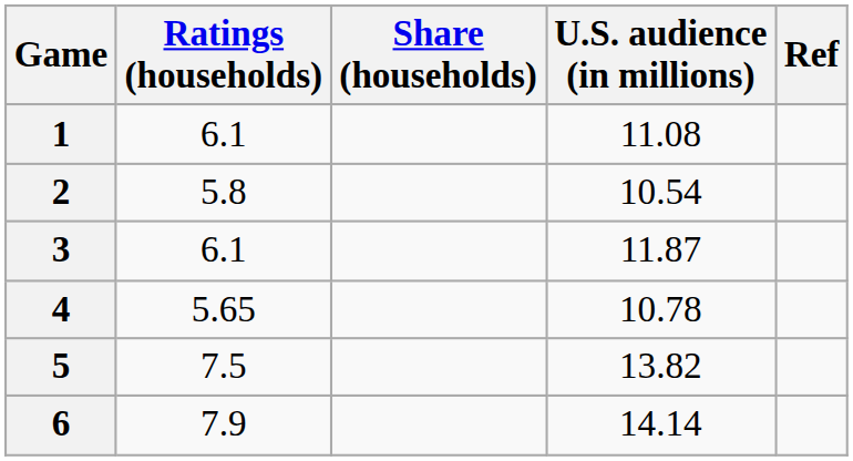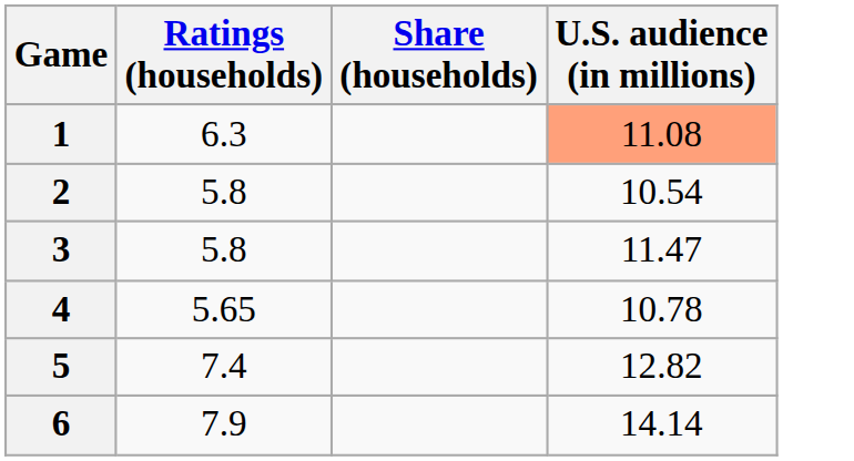 <table class="wikitable sortable plainrowheaders" style="text-align:center;">
 <tr>
 <th scope="col">Game</th>
 <th scope="col"><a href='#'>Ratings</a><br>(households)</th>
 <th scope="col"><a href='#'>Share</a><br>(households)</th>
 <th scope="col">U.S. audience<br>(in millions)</th>
-<th scope="col" class=unsortable>Ref</th>
 </tr>
 <tr>
 <th scope="row" style="text-align:center;">1</th>
-<td>6.1</td>
+<td>6.3</td>
 <td></td>
-<td>11.08</td>
-<td></td>
+<td style="background: lightsalmon;">11.08</td>
 </tr>
 <tr>
 <th scope="row" style="text-align:center;">2</th>
 <td>5.8</td>
 <td></td>
 <td>10.54</td>
-<td></td>
 </tr>
 <tr>
 <th scope="row" style="text-align:center;">3</th>
-<td>6.1</td>
+<td>5.8</td>
 <td></td>
-<td>11.87</td>
-<td></td>
+<td>11.47</td>
 </tr>
 <tr>
 <th scope="row" style="text-align:center;">4</th>
 <td>5.65</td>
 <td></td>
 <td>10.78</td>
-<td></td>
 </tr>
 <tr>
 <th scope="row" style="text-align:center;">5</th>
-<td>7.5</td>
+<td>7.4</td>
 <td></td>
-<td>13.82</td>
-<td></td>
+<td>12.82</td>
 </tr>
 <tr>
 <th scope="row" style="text-align:center;">6</th>
 <td>7.9</td>
 <td></td>
 <td>14.14</td>
-<td></td>
 </tr>
 </table>
